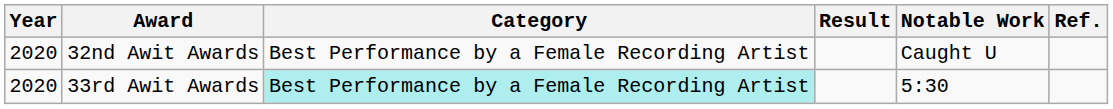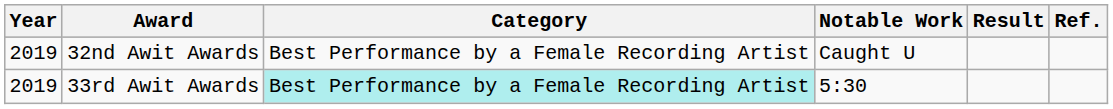 <table class="wikitable">
 <tr>
 <th>Year</th>
 <th>Award</th>
 <th>Category</th>
+<th>Notable Work</th>
 <th>Result</th>
-<th>Notable Work</th>
 <th>Ref.</th>
 </tr>
 <tr>
-<td>2020</td>
+<td>2019</td>
 <td>32nd Awit Awards</td>
 <td>Best Performance by a Female Recording Artist</td>
+<td>Caught U</td>
 <td></td>
-<td>Caught U</td>
 <td></td>
 </tr>
 <tr>
-<td>2020</td>
+<td>2019</td>
 <td>33rd Awit Awards</td>
 <td style="background: paleturquoise;">Best Performance by a Female Recording Artist</td>
+<td>5:30</td>
 <td></td>
-<td>5:30</td>
 <td></td>
 </tr>
 </table>
